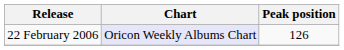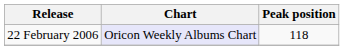 <table class="wikitable">
 <tr>
 <th>Release</th>
 <th>Chart</th>
 <th>Peak position</th>
 </tr>
 <tr>
 <td>22 February 2006</td>
 <td style="background: lavender;">Oricon Weekly Albums Chart</td>
-<td align="center">126</td>
+<td align="center">118</td>
 </tr>
 <tr>
 </tr>
 </table>
